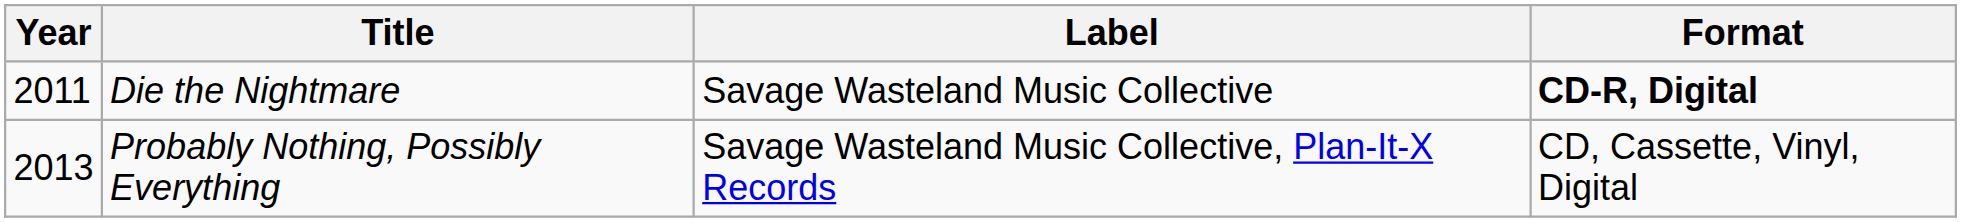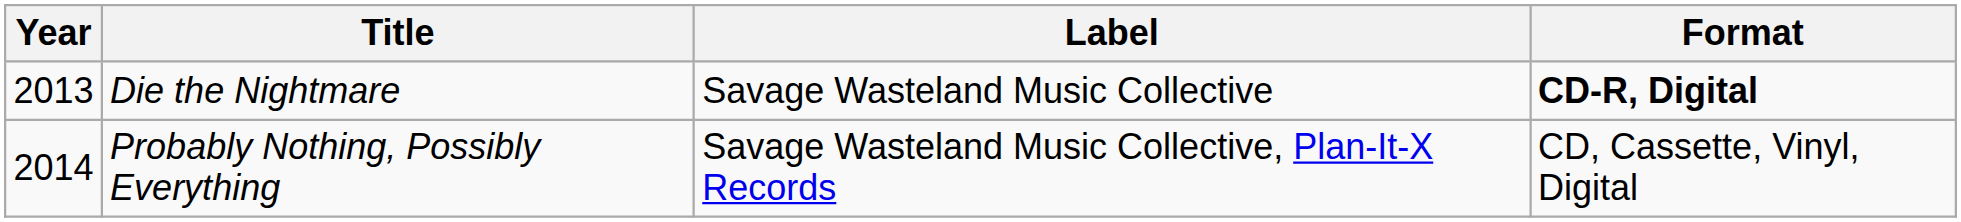 <table class="wikitable">
 <tr>
 <th>Year</th>
 <th>Title</th>
 <th>Label</th>
 <th>Format</th>
 </tr>
 <tr>
-<td>2011</td>
+<td>2013</td>
 <td><em>Die the Nightmare</em></td>
 <td>Savage Wasteland Music Collective</td>
 <td><strong>CD-R, Digital</strong></td>
 </tr>
 <tr>
-<td>2013</td>
+<td>2014</td>
 <td><em>Probably Nothing, Possibly Everything</em></td>
 <td>Savage Wasteland Music Collective, <a href='#'>Plan-It-X Records</a></td>
 <td>CD, Cassette, Vinyl, Digital</td>
 </tr>
 </table>
